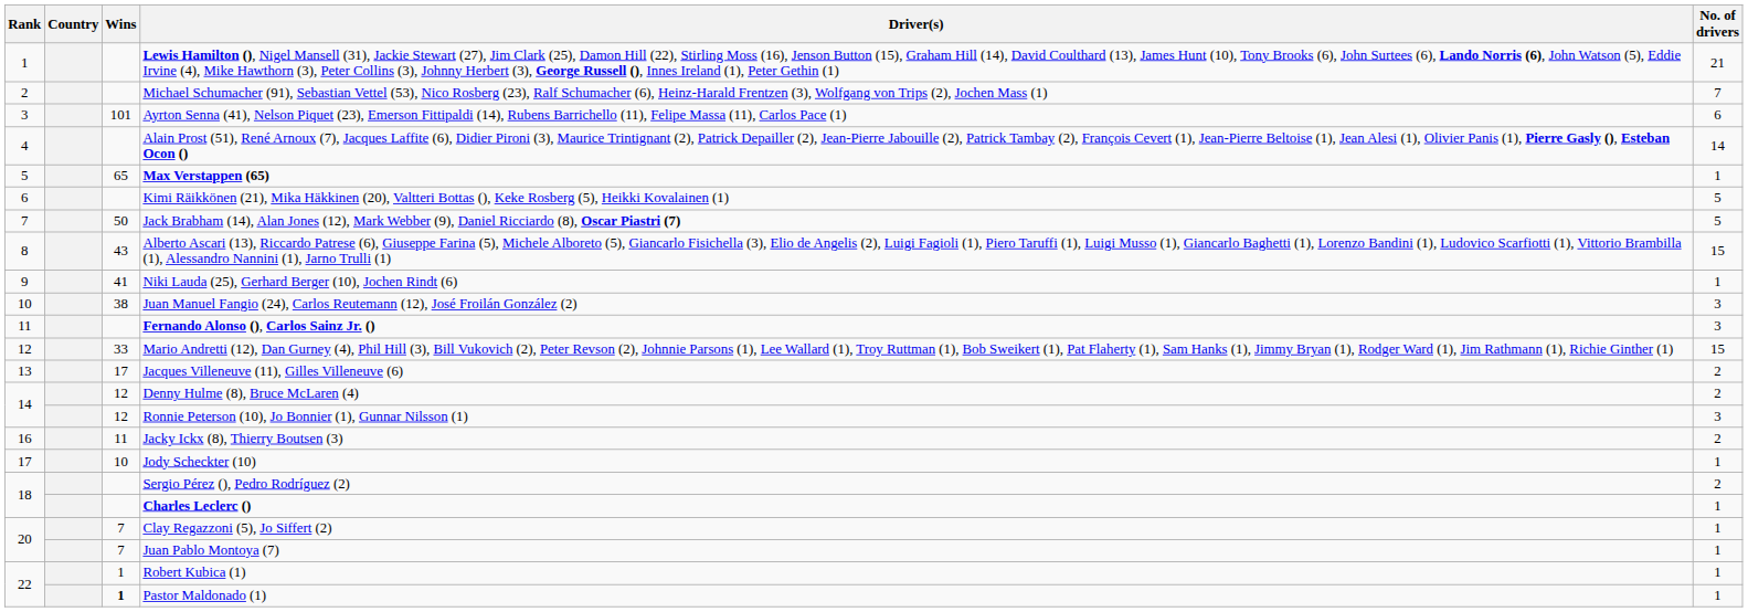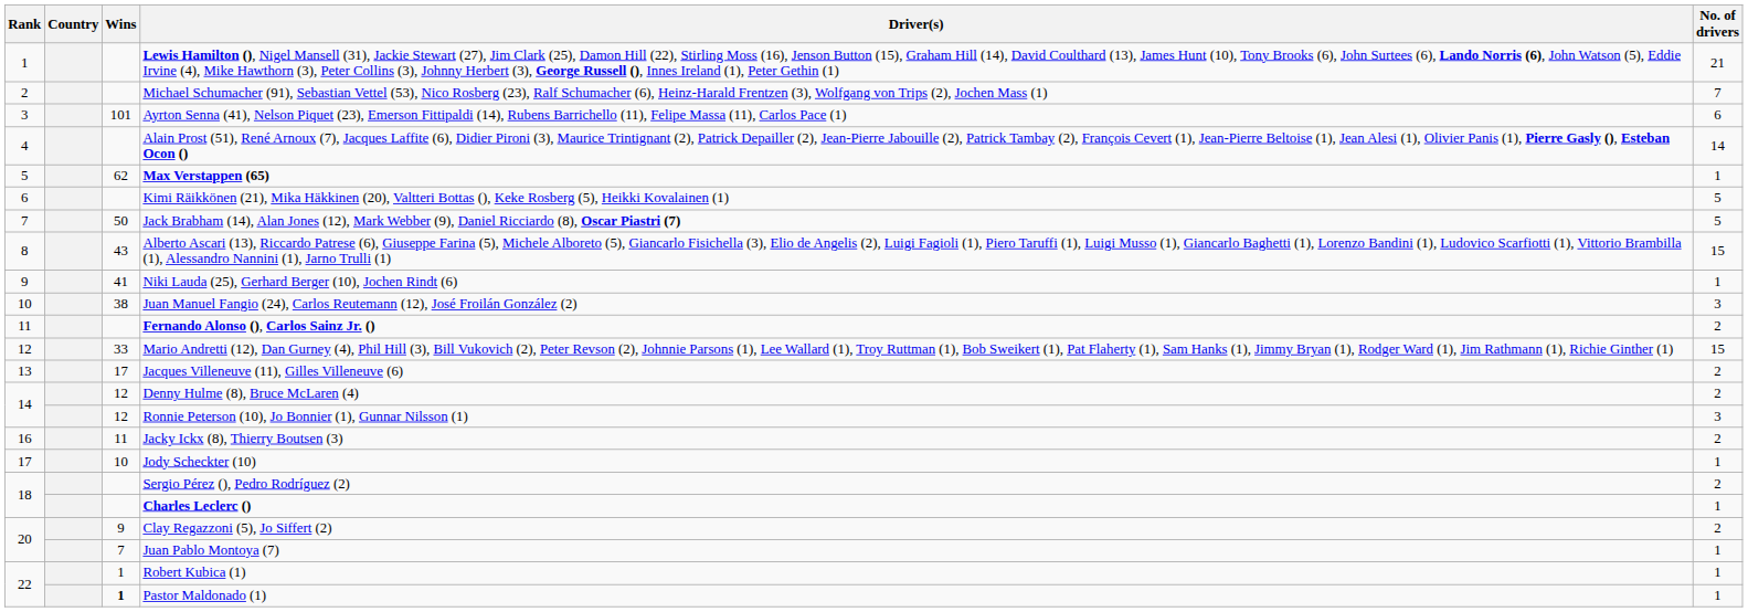 <table class="sortable plainrowheaders wikitable">
 <tr>
 <th scope=col>Rank</th>
 <th scope=col>Country</th>
 <th scope=col>Wins</th>
 <th scope=col class="unsortable">Driver(s)</th>
 <th scope=col>No. of<br>drivers</th>
 </tr>
 <tr>
 <td align=center>1</td>
 <th scope=row></th>
 <td style="text-align:center;"></td>
 <td><strong><a href='#'>Lewis Hamilton</a> ()</strong>, <a href='#'>Nigel Mansell</a> (31), <a href='#'>Jackie Stewart</a> (27), <a href='#'>Jim Clark</a> (25), <a href='#'>Damon Hill</a> (22), <a href='#'>Stirling Moss</a> (16), <a href='#'>Jenson Button</a> (15), <a href='#'>Graham Hill</a> (14), <a href='#'>David Coulthard</a> (13), <a href='#'>James Hunt</a> (10), <a href='#'>Tony Brooks</a> (6), <a href='#'>John Surtees</a> (6), <strong><a href='#'>Lando Norris</a> (6)</strong>, <a href='#'>John Watson</a> (5), <a href='#'>Eddie Irvine</a> (4), <a href='#'>Mike Hawthorn</a> (3), <a href='#'>Peter Collins</a> (3), <a href='#'>Johnny Herbert</a> (3), <strong><a href='#'>George Russell</a> ()</strong>, <a href='#'>Innes Ireland</a> (1), <a href='#'>Peter Gethin</a> (1)</td>
 <td style="text-align:center;">21</td>
 </tr>
 <tr>
 <td align=center>2</td>
 <th scope=row></th>
 <td style="text-align:center;"></td>
 <td><a href='#'>Michael Schumacher</a> (91), <a href='#'>Sebastian Vettel</a> (53), <a href='#'>Nico Rosberg</a> (23), <a href='#'>Ralf Schumacher</a> (6), <a href='#'>Heinz-Harald Frentzen</a> (3), <a href='#'>Wolfgang von Trips</a> (2), <a href='#'>Jochen Mass</a> (1)</td>
 <td style="text-align:center;">7</td>
 </tr>
 <tr>
 <td align=center>3</td>
 <th scope=row></th>
 <td style="text-align:center;">101</td>
 <td><a href='#'>Ayrton Senna</a> (41), <a href='#'>Nelson Piquet</a> (23), <a href='#'>Emerson Fittipaldi</a> (14), <a href='#'>Rubens Barrichello</a> (11), <a href='#'>Felipe Massa</a> (11), <a href='#'>Carlos Pace</a> (1)</td>
 <td style="text-align:center;">6</td>
 </tr>
 <tr>
 <td align=center>4</td>
 <th scope=row></th>
 <td style="text-align:center;"></td>
 <td><a href='#'>Alain Prost</a> (51), <a href='#'>René Arnoux</a> (7), <a href='#'>Jacques Laffite</a> (6), <a href='#'>Didier Pironi</a> (3), <a href='#'>Maurice Trintignant</a> (2), <a href='#'>Patrick Depailler</a> (2), <a href='#'>Jean-Pierre Jabouille</a> (2), <a href='#'>Patrick Tambay</a> (2), <a href='#'>François Cevert</a> (1), <a href='#'>Jean-Pierre Beltoise</a> (1), <a href='#'>Jean Alesi</a> (1), <a href='#'>Olivier Panis</a> (1), <strong><a href='#'>Pierre Gasly</a> ()</strong>, <strong><a href='#'>Esteban Ocon</a> ()</strong></td>
 <td style="text-align:center;">14</td>
 </tr>
 <tr>
 <td align=center>5</td>
 <th scope=row></th>
-<td style="text-align:center;">65</td>
+<td style="text-align:center;">62</td>
 <td><strong><a href='#'>Max Verstappen</a> (65)</strong></td>
 <td style="text-align:center;">1</td>
 </tr>
 <tr>
 <td align=center>6</td>
 <th scope=row></th>
 <td style="text-align:center;"></td>
 <td><a href='#'>Kimi Räikkönen</a> (21), <a href='#'>Mika Häkkinen</a> (20), <a href='#'>Valtteri Bottas</a> (), <a href='#'>Keke Rosberg</a> (5), <a href='#'>Heikki Kovalainen</a> (1)</td>
 <td style="text-align:center;">5</td>
 </tr>
 <tr>
 <td align=center>7</td>
 <th scope=row></th>
 <td style="text-align:center;">50</td>
 <td><a href='#'>Jack Brabham</a> (14), <a href='#'>Alan Jones</a> (12), <a href='#'>Mark Webber</a> (9), <a href='#'>Daniel Ricciardo</a> (8), <strong><a href='#'>Oscar Piastri</a> (7)</strong></td>
 <td style="text-align:center;">5</td>
 </tr>
 <tr>
 <td align=center>8</td>
 <th scope=row></th>
 <td style="text-align:center;">43</td>
 <td><a href='#'>Alberto Ascari</a> (13), <a href='#'>Riccardo Patrese</a> (6), <a href='#'>Giuseppe Farina</a> (5), <a href='#'>Michele Alboreto</a> (5), <a href='#'>Giancarlo Fisichella</a> (3), <a href='#'>Elio de Angelis</a> (2), <a href='#'>Luigi Fagioli</a> (1), <a href='#'>Piero Taruffi</a> (1), <a href='#'>Luigi Musso</a> (1), <a href='#'>Giancarlo Baghetti</a> (1), <a href='#'>Lorenzo Bandini</a> (1), <a href='#'>Ludovico Scarfiotti</a> (1), <a href='#'>Vittorio Brambilla</a> (1), <a href='#'>Alessandro Nannini</a> (1), <a href='#'>Jarno Trulli</a> (1)</td>
 <td style="text-align:center;">15</td>
 </tr>
 <tr>
 <td align=center>9</td>
 <th scope=row></th>
 <td style="text-align:center;">41</td>
 <td><a href='#'>Niki Lauda</a> (25), <a href='#'>Gerhard Berger</a> (10), <a href='#'>Jochen Rindt</a> (6)</td>
 <td style="text-align:center;">1</td>
 </tr>
 <tr>
 <td align=center>10</td>
 <th scope=row></th>
 <td style="text-align:center;">38</td>
 <td><a href='#'>Juan Manuel Fangio</a> (24), <a href='#'>Carlos Reutemann</a> (12), <a href='#'>José Froilán González</a> (2)</td>
 <td style="text-align:center;">3</td>
 </tr>
 <tr>
 <td align=center>11</td>
 <th scope=row></th>
 <td style="text-align:center;"></td>
 <td><strong><a href='#'>Fernando Alonso</a> ()</strong>, <strong><a href='#'>Carlos Sainz Jr.</a> ()</strong></td>
-<td style="text-align:center;">3</td>
+<td style="text-align:center;">2</td>
 </tr>
 <tr>
 <td align=center>12</td>
 <th scope=row></th>
 <td style="text-align:center;">33</td>
 <td><a href='#'>Mario Andretti</a> (12), <a href='#'>Dan Gurney</a> (4), <a href='#'>Phil Hill</a> (3), <a href='#'>Bill Vukovich</a> (2), <a href='#'>Peter Revson</a> (2), <a href='#'>Johnnie Parsons</a> (1), <a href='#'>Lee Wallard</a> (1), <a href='#'>Troy Ruttman</a> (1), <a href='#'>Bob Sweikert</a> (1), <a href='#'>Pat Flaherty</a> (1), <a href='#'>Sam Hanks</a> (1), <a href='#'>Jimmy Bryan</a> (1), <a href='#'>Rodger Ward</a> (1), <a href='#'>Jim Rathmann</a> (1), <a href='#'>Richie Ginther</a> (1)</td>
 <td style="text-align:center;">15</td>
 </tr>
 <tr>
 <td align=center>13</td>
 <th scope=row></th>
 <td style="text-align:center;">17</td>
 <td><a href='#'>Jacques Villeneuve</a> (11), <a href='#'>Gilles Villeneuve</a> (6)</td>
 <td style="text-align:center;">2</td>
 </tr>
 <tr>
 <td rowspan="2" align=center>14</td>
 <th scope=row></th>
 <td style="text-align:center;">12</td>
 <td><a href='#'>Denny Hulme</a> (8), <a href='#'>Bruce McLaren</a> (4)</td>
 <td style="text-align:center;">2</td>
 </tr>
 <tr>
 <th scope=row></th>
 <td style="text-align:center;">12</td>
 <td><a href='#'>Ronnie Peterson</a> (10), <a href='#'>Jo Bonnier</a> (1), <a href='#'>Gunnar Nilsson</a> (1)</td>
 <td style="text-align:center;">3</td>
 </tr>
 <tr>
 <td align=center>16</td>
 <th scope=row></th>
 <td style="text-align:center;">11</td>
 <td><a href='#'>Jacky Ickx</a> (8), <a href='#'>Thierry Boutsen</a> (3)</td>
 <td style="text-align:center;">2</td>
 </tr>
 <tr>
 <td align=center>17</td>
 <th scope=row></th>
 <td style="text-align:center;">10</td>
 <td><a href='#'>Jody Scheckter</a> (10)</td>
 <td style="text-align:center;">1</td>
 </tr>
 <tr>
 <td rowspan="2" align=center>18</td>
 <th scope=row></th>
 <td style="text-align:center;"></td>
 <td><a href='#'>Sergio Pérez</a> (), <a href='#'>Pedro Rodríguez</a> (2)</td>
 <td style="text-align:center;">2</td>
 </tr>
 <tr>
 <th scope="row"></th>
 <td style="text-align:center;"></td>
 <td><strong><a href='#'>Charles Leclerc</a> ()</strong></td>
 <td style="text-align:center;">1</td>
 </tr>
 <tr>
 <td rowspan="2" align=center>20</td>
 <th scope=row></th>
-<td style="text-align:center;">7</td>
+<td style="text-align:center;">9</td>
 <td><a href='#'>Clay Regazzoni</a> (5), <a href='#'>Jo Siffert</a> (2)</td>
-<td style="text-align:center;">1</td>
+<td style="text-align:center;">2</td>
 </tr>
 <tr>
 <th scope=row></th>
 <td style="text-align:center;">7</td>
 <td><a href='#'>Juan Pablo Montoya</a> (7)</td>
 <td style="text-align:center;">1</td>
 </tr>
 <tr>
 <td rowspan="2" align="center">22</td>
 <th scope="row"></th>
 <td style="text-align:center;">1</td>
 <td><a href='#'>Robert Kubica</a> (1)</td>
 <td style="text-align:center;">1</td>
 </tr>
 <tr>
 <th scope="row"></th>
 <td style="text-align:center;"><strong>1</strong></td>
 <td><a href='#'>Pastor Maldonado</a> (1)</td>
 <td style="text-align:center;">1</td>
 </tr>
 </table>
